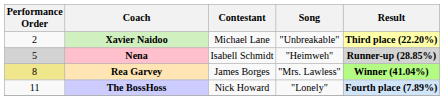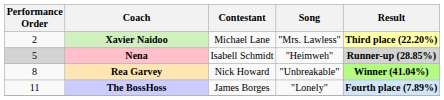 <table class="wikitable sortable" style="text-align: center; width: auto;">
 <tr class="hintergrundfarbe5">
 <th>Performance <br>Order</th>
 <th>Coach</th>
 <th>Contestant</th>
 <th>Song</th>
 <th>Result</th>
 </tr>
 <tr>
 <td>2</td>
 <th style="background-color:#d0f0c0" width="220px">Xavier Naidoo</th>
 <td>Michael Lane</td>
-<td>"Unbreakable"</td>
+<td>"Mrs. Lawless"</td>
 <th style="background:#FFFFAA;">Third place (22.20%)</th>
 </tr>
 <tr>
 <td style="background: lightgrey;">5</td>
 <th style="background-color:pink" width="220px">Nena</th>
 <td>Isabell Schmidt</td>
 <td>"Heimweh"</td>
 <th style="background:lightgrey;">Runner-up (28.85%)</th>
 </tr>
 <tr>
-<td style="background: khaki;">8</td>
+<td>8</td>
 <th style="background-color:#ffe5b4" width="220px">Rea Garvey</th>
-<td>James Borges</td>
-<td>"Mrs. Lawless"</td>
+<td>Nick Howard</td>
+<td>"Unbreakable"</td>
 <th style="background:#b4fb84;">Winner (41.04%)</th>
 </tr>
 <tr>
 <td>11</td>
 <th style="background-color:#ccf" width="220px">The BossHoss</th>
-<td>Nick Howard</td>
+<td>James Borges</td>
 <td>"Lonely"</td>
 <th style="background:#d1e5f8;">Fourth place (7.89%)</th>
 </tr>
 <tr>
 </tr>
 </table>
